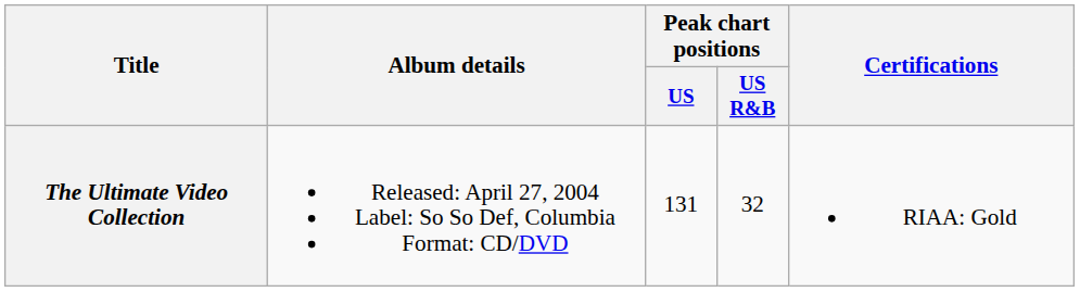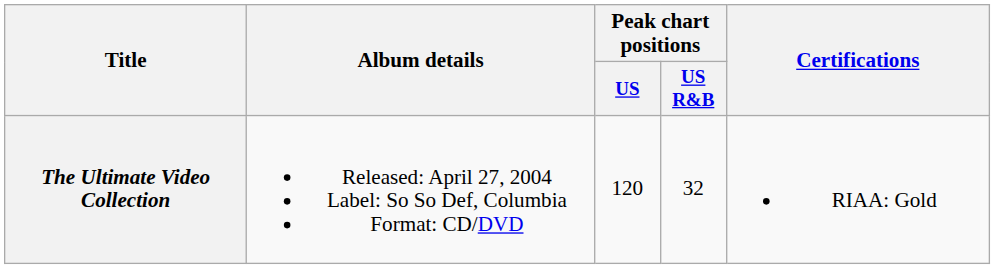 <table class="wikitable plainrowheaders" style="text-align:center;">
 <tr>
 <th scope="col" rowspan="2" style="width:11em;">Title</th>
 <th scope="col" rowspan="2" style="width:16em;">Album details</th>
 <th scope="col" colspan="2">Peak chart positions</th>
 <th scope="col" rowspan="2" style="width:12em;"><a href='#'>Certifications</a></th>
 </tr>
 <tr>
 <th style="width:3em;font-size:90%;"><a href='#'>US</a><br></th>
 <th style="width:3em;font-size:90%;"><a href='#'>US<br>R&B</a><br></th>
 </tr>
 <tr>
 <th scope="row"><em>The Ultimate Video Collection</em></th>
 <td><br><ul><li>Released: April 27, 2004</li><li>Label: So So Def, Columbia</li><li>Format: CD/<a href='#'>DVD</a></li></ul></td>
-<td>131</td>
+<td>120</td>
 <td>32</td>
 <td><br><ul><li>RIAA: Gold</li></ul></td>
 </tr>
 </table>
